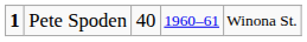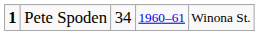 <table class="wikitable">
 <tr>
 </tr>
 <tr>
 <td><strong>1</strong></td>
 <td>Pete Spoden</td>
-<td>40</td>
+<td>34</td>
 <td style="font-size:80%;"><a href='#'>1960–61</a></td>
 <td style="font-size:80%;">Winona St.</td>
 </tr>
 </table>
